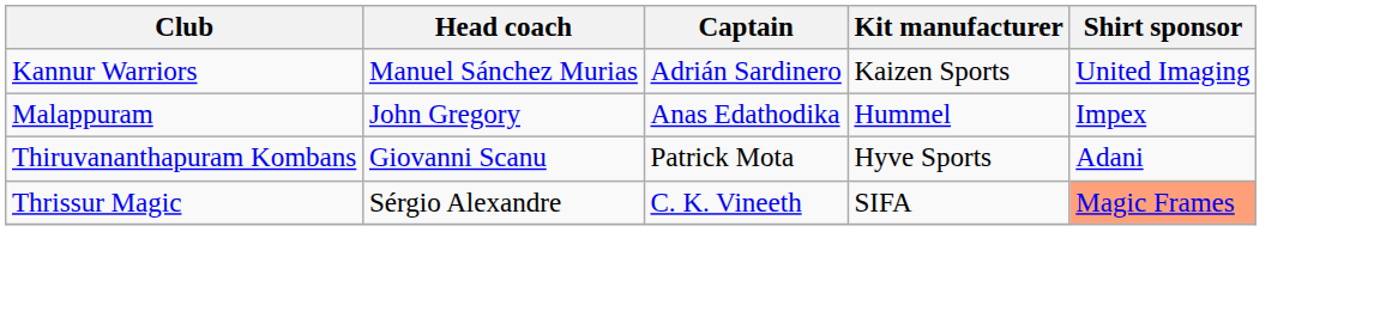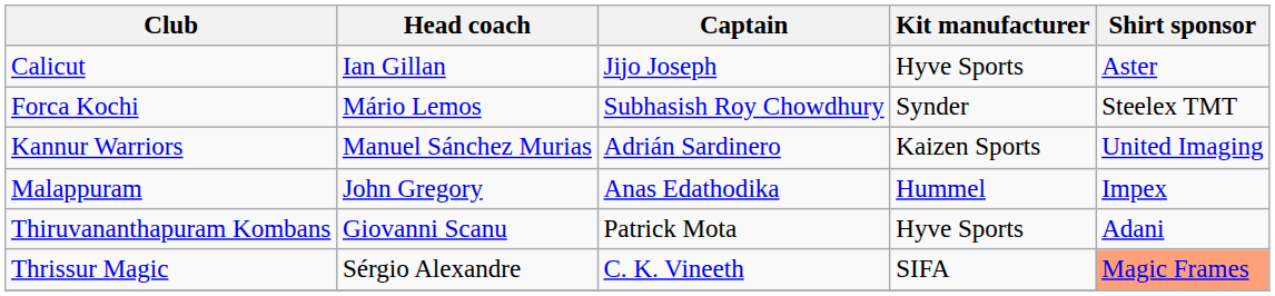 <table class="wikitable sortable" style="text-align: left;">
 <tr>
 <th>Club</th>
 <th>Head coach</th>
 <th>Captain</th>
 <th>Kit manufacturer</th>
 <th>Shirt sponsor</th>
+</tr>
+<tr>
+<td><a href='#'>Calicut</a></td>
+<td> <a href='#'>Ian Gillan</a></td>
+<td> <a href='#'>Jijo Joseph</a></td>
+<td> Hyve Sports</td>
+<td><a href='#'>Aster</a></td>
+</tr>
+<tr>
+<td><a href='#'>Forca Kochi</a></td>
+<td> <a href='#'>Mário Lemos</a></td>
+<td> <a href='#'>Subhasish Roy Chowdhury</a></td>
+<td> Synder</td>
+<td>Steelex TMT</td>
 </tr>
 <tr>
 <td><a href='#'>Kannur Warriors</a></td>
 <td> <a href='#'>Manuel Sánchez Murias</a></td>
 <td> <a href='#'>Adrián Sardinero</a></td>
 <td> Kaizen Sports</td>
 <td><a href='#'>United Imaging</a></td>
 </tr>
 <tr>
 <td><a href='#'>Malappuram</a></td>
 <td> <a href='#'>John Gregory</a></td>
 <td> <a href='#'>Anas Edathodika</a></td>
 <td> <a href='#'>Hummel</a></td>
 <td><a href='#'>Impex</a></td>
 </tr>
 <tr>
 <td><a href='#'>Thiruvananthapuram Kombans</a></td>
 <td> <a href='#'>Giovanni Scanu</a></td>
 <td> Patrick Mota</td>
 <td> Hyve Sports</td>
 <td><a href='#'>Adani</a></td>
 </tr>
 <tr>
 <td><a href='#'>Thrissur Magic</a></td>
 <td> Sérgio Alexandre</td>
 <td> <a href='#'>C. K. Vineeth</a></td>
 <td> SIFA</td>
 <td style="background: lightsalmon;"><a href='#'>Magic Frames</a></td>
 </tr>
 <tr>
 </tr>
 </table>
